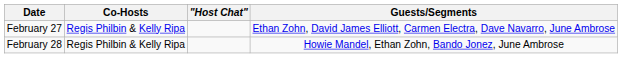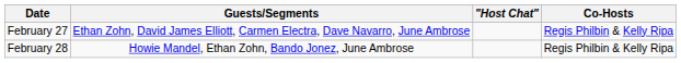 <table class="wikitable sortable" style="text-align:center;">
 <tr>
 <th>Date</th>
+<th>Guests/Segments</th>
+<th><em>"Host Chat"</em></th>
 <th>Co-Hosts</th>
-<th><em>"Host Chat"</em></th>
-<th>Guests/Segments</th>
 </tr>
 <tr>
 <td>February 27</td>
+<td><a href='#'>Ethan Zohn</a>, <a href='#'>David James Elliott</a>, <a href='#'>Carmen Electra</a>, <a href='#'>Dave Navarro</a>, <a href='#'>June Ambrose</a></td>
+<td></td>
 <td><a href='#'>Regis Philbin</a> & <a href='#'>Kelly Ripa</a></td>
-<td></td>
-<td><a href='#'>Ethan Zohn</a>, <a href='#'>David James Elliott</a>, <a href='#'>Carmen Electra</a>, <a href='#'>Dave Navarro</a>, <a href='#'>June Ambrose</a></td>
 </tr>
 <tr>
 <td>February 28</td>
+<td><a href='#'>Howie Mandel</a>, Ethan Zohn, <a href='#'>Bando Jonez</a>, June Ambrose</td>
+<td></td>
 <td>Regis Philbin & Kelly Ripa</td>
-<td></td>
-<td><a href='#'>Howie Mandel</a>, Ethan Zohn, <a href='#'>Bando Jonez</a>, June Ambrose</td>
 </tr>
 </table>
